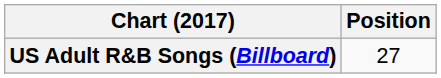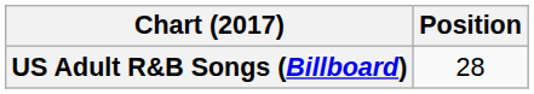 <table class="wikitable sortable plainrowheaders">
 <tr>
 <th scope="col">Chart (2017)</th>
 <th scope="col">Position</th>
 </tr>
 <tr>
 <th scope="row">US Adult R&B Songs (<em><a href='#'>Billboard</a></em>)</th>
-<td align="center">27</td>
+<td align="center">28</td>
 </tr>
 </table>
